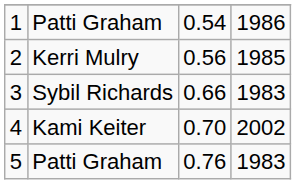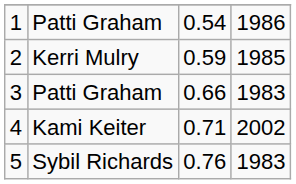 <table class="wikitable" style="font-size: 95%; text-align:left;">
 <tr>
 </tr>
 <tr>
 <td align="center">1</td>
 <td>Patti Graham</td>
 <td align="center">0.54</td>
 <td align="center">1986</td>
 </tr>
 <tr>
 <td align="center">2</td>
 <td>Kerri Mulry</td>
-<td align="center">0.56</td>
+<td align="center">0.59</td>
 <td align="center">1985</td>
 </tr>
 <tr>
 <td align="center">3</td>
-<td>Sybil Richards</td>
+<td>Patti Graham</td>
 <td align="center">0.66</td>
 <td align="center">1983</td>
 </tr>
 <tr>
 <td align="center">4</td>
 <td>Kami Keiter</td>
-<td align="center">0.70</td>
+<td align="center">0.71</td>
 <td align="center">2002</td>
 </tr>
 <tr>
 <td align="center">5</td>
-<td>Patti Graham</td>
+<td>Sybil Richards</td>
 <td align="center">0.76</td>
 <td align="center">1983</td>
 </tr>
 </table>
